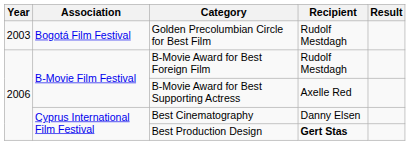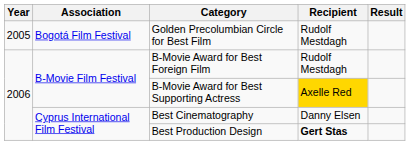 <table class="wikitable sortable">
 <tr>
 <th>Year</th>
 <th>Association</th>
 <th>Category</th>
 <th>Recipient</th>
 <th>Result</th>
 </tr>
 <tr>
-<td rowspan="1">2003</td>
+<td rowspan="1">2005</td>
 <td><a href='#'>Bogotá Film Festival</a></td>
 <td>Golden Precolumbian Circle for Best Film</td>
 <td>Rudolf Mestdagh</td>
 <td></td>
 </tr>
 <tr>
 <td rowspan="4">2006</td>
 <td rowspan="2"><a href='#'>B-Movie Film Festival</a></td>
 <td>B-Movie Award for Best Foreign Film</td>
 <td>Rudolf Mestdagh</td>
 <td></td>
 </tr>
 <tr>
 <td>B-Movie Award for Best Supporting Actress</td>
-<td>Axelle Red</td>
+<td style="background: gold;">Axelle Red</td>
 <td></td>
 </tr>
 <tr>
 <td rowspan="2"><a href='#'>Cyprus International Film Festival</a></td>
 <td>Best Cinematography</td>
 <td>Danny Elsen</td>
 <td></td>
 </tr>
 <tr>
 <td>Best Production Design</td>
 <td><strong>Gert Stas</strong></td>
 <td></td>
 </tr>
 </table>
